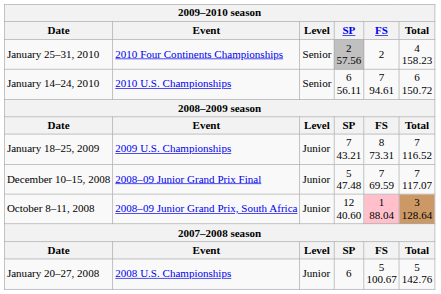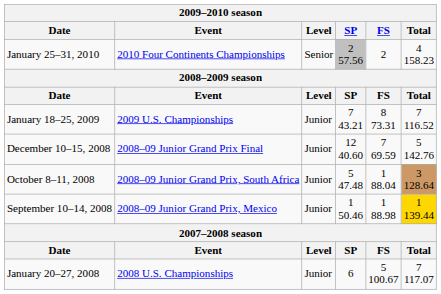 <table class="wikitable">
 <tr>
 <th colspan=6>2009–2010 season</th>
 </tr>
 <tr>
 <th>Date</th>
 <th>Event</th>
 <th>Level</th>
 <th><a href='#'>SP</a></th>
 <th><a href='#'>FS</a></th>
 <th>Total</th>
 </tr>
 <tr>
 <td>January 25–31, 2010</td>
 <td><a href='#'>2010 Four Continents Championships</a></td>
 <td>Senior</td>
 <td align=center bgcolor=silver>2 <br> 57.56</td>
 <td align=center>2</td>
 <td align=center>4 <br> 158.23</td>
-</tr>
-<tr>
-<td>January 14–24, 2010</td>
-<td><a href='#'>2010 U.S. Championships</a></td>
-<td>Senior</td>
-<td align=center>6 <br> 56.11</td>
-<td align=center>7 <br> 94.61</td>
-<td align=center>6 <br> 150.72</td>
 </tr>
 <tr>
 <th colspan=6>2008–2009 season</th>
 </tr>
 <tr>
 <th>Date</th>
 <th>Event</th>
 <th>Level</th>
 <th>SP</th>
 <th>FS</th>
 <th>Total</th>
 </tr>
 <tr>
 <td>January 18–25, 2009</td>
 <td><a href='#'>2009 U.S. Championships</a></td>
 <td>Junior</td>
 <td align=center>7 <br> 43.21</td>
 <td align=center>8 <br> 73.31</td>
 <td align=center>7 <br> 116.52</td>
 </tr>
 <tr>
 <td>December 10–15, 2008</td>
 <td><a href='#'>2008–09 Junior Grand Prix Final</a></td>
 <td>Junior</td>
-<td align=center>5 <br> 47.48</td>
+<td align=center>12 <br> 40.60</td>
 <td align=center>7 <br> 69.59</td>
-<td align=center>7 <br> 117.07</td>
+<td align=center>5 <br> 142.76</td>
 </tr>
 <tr>
 <td>October 8–11, 2008</td>
 <td><a href='#'>2008–09 Junior Grand Prix, South Africa</a></td>
 <td>Junior</td>
-<td align=center>12 <br> 40.60</td>
-<td align=center style="background: pink;">1 <br> 88.04</td>
+<td align=center>5 <br> 47.48</td>
+<td align=center>1 <br> 88.04</td>
 <td align=center bgcolor="cc9966">3 <br> 128.64</td>
+</tr>
+<tr>
+<td>September 10–14, 2008</td>
+<td><a href='#'>2008–09 Junior Grand Prix, Mexico</a></td>
+<td>Junior</td>
+<td align=center>1 <br> 50.46</td>
+<td align=center>1 <br> 88.98</td>
+<td align=center bgcolor=gold>1 <br> 139.44</td>
 </tr>
 <tr>
 <th colspan=6>2007–2008 season</th>
 </tr>
 <tr>
 <th>Date</th>
 <th>Event</th>
 <th>Level</th>
 <th>SP</th>
 <th>FS</th>
 <th>Total</th>
 </tr>
 <tr>
 <td>January 20–27, 2008</td>
 <td><a href='#'>2008 U.S. Championships</a></td>
 <td>Junior</td>
 <td align=center>6</td>
 <td align=center>5 <br> 100.67</td>
-<td align=center>5 <br> 142.76</td>
+<td align=center>7 <br> 117.07</td>
 </tr>
 </table>
